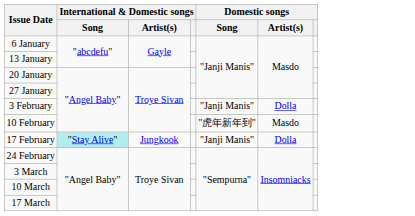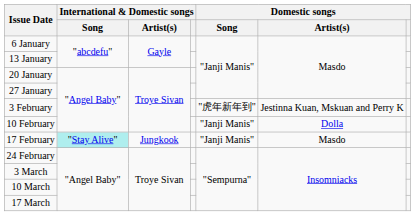 <table class="wikitable" style="text-align: center;">
 <tr>
 <th style="text-align: center;" rowspan=2>Issue Date</th>
 <th style="text-align: center;" colspan=3>International & Domestic songs</th>
 <th style="text-align: center;" colspan=3>Domestic songs</th>
 </tr>
 <tr>
 <th>Song</th>
 <th>Artist(s)</th>
 <th></th>
 <th>Song</th>
 <th>Artist(s)</th>
 <th></th>
 </tr>
 <tr>
 <td>6 January</td>
 <td rowspan="2">"<a href='#'>abcdefu</a>"</td>
 <td rowspan="2"><a href='#'>Gayle</a></td>
 <td></td>
 <td rowspan="4">"Janji Manis"</td>
 <td rowspan="4">Masdo</td>
 <td></td>
 </tr>
 <tr>
 <td>13 January</td>
 <td></td>
 <td></td>
 </tr>
 <tr>
 <td>20 January</td>
 <td rowspan="4">"<a href='#'>Angel Baby</a>"</td>
 <td rowspan="4"><a href='#'>Troye Sivan</a></td>
 <td></td>
 <td></td>
 </tr>
 <tr>
 <td>27 January</td>
 <td></td>
 <td></td>
 </tr>
 <tr>
 <td>3 February</td>
 <td></td>
-<td>"Janji Manis"</td>
-<td><a href='#'>Dolla</a></td>
+<td>"虎年新年到"</td>
+<td>Jestinna Kuan, Mskuan and Perry K</td>
 <td></td>
 </tr>
 <tr>
 <td>10 February</td>
 <td></td>
-<td>"虎年新年到"</td>
-<td>Masdo</td>
+<td>"Janji Manis"</td>
+<td><a href='#'>Dolla</a></td>
 <td></td>
 </tr>
 <tr>
 <td>17 February</td>
 <td style="background: paleturquoise;">"<a href='#'>Stay Alive</a>"</td>
 <td><a href='#'>Jungkook</a></td>
 <td></td>
 <td>"Janji Manis"</td>
-<td><a href='#'>Dolla</a></td>
+<td>Masdo</td>
 <td></td>
 </tr>
 <tr>
 <td>24 February</td>
 <td rowspan="4">"Angel Baby"</td>
 <td rowspan="4">Troye Sivan</td>
 <td></td>
 <td rowspan="4">"Sempurna"</td>
 <td rowspan="4"><a href='#'>Insomniacks</a></td>
 <td></td>
 </tr>
 <tr>
 <td>3 March</td>
 <td></td>
 <td></td>
 </tr>
 <tr>
 <td>10 March</td>
 <td></td>
 <td></td>
 </tr>
 <tr>
 <td>17 March</td>
 <td></td>
 <td></td>
 </tr>
 </table>
